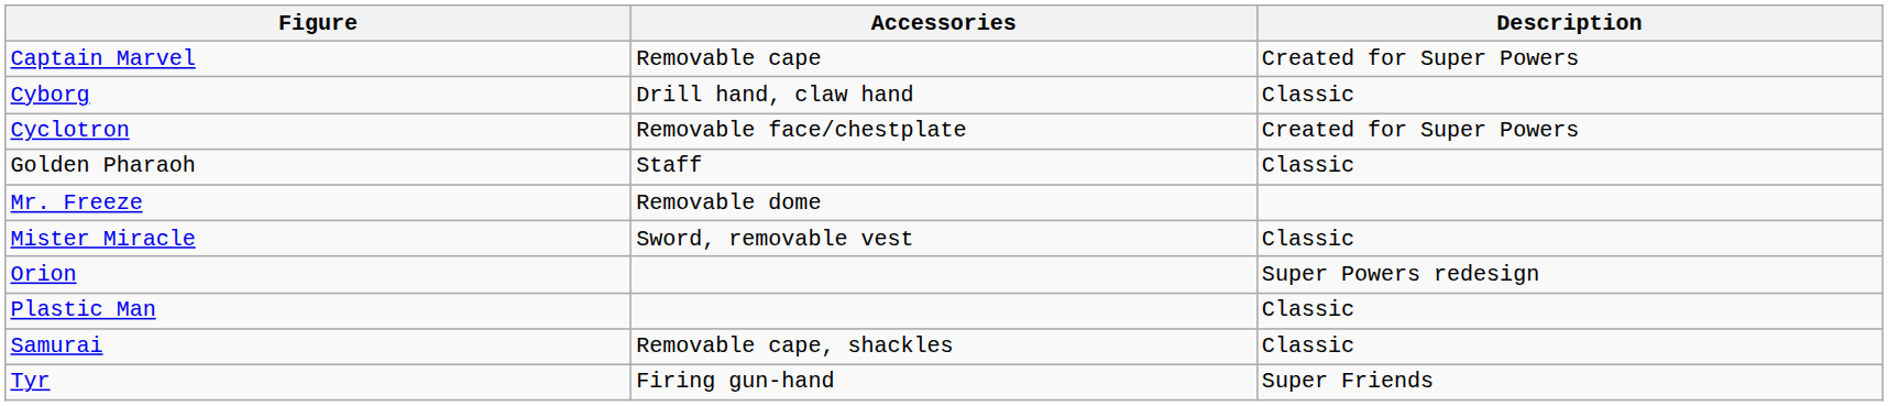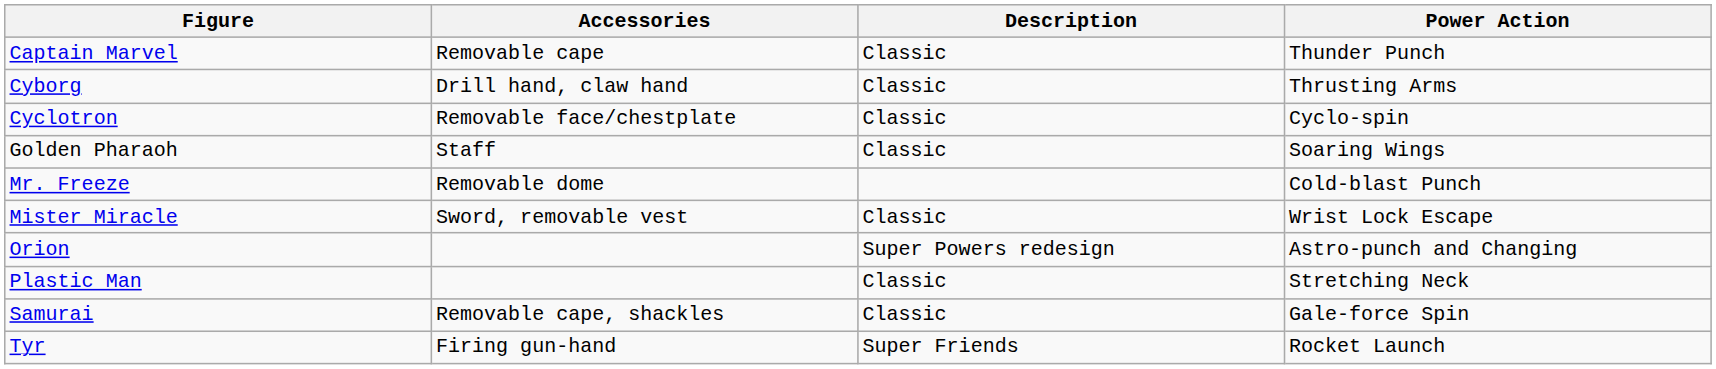 <table class="wikitable" style="width:70%;">
 <tr>
 <th width=25%>Figure</th>
 <th width=25%>Accessories</th>
 <th width=25%>Description</th>
+<th width=25%>Power Action</th>
 </tr>
 <tr>
 <td><a href='#'>Captain Marvel</a></td>
 <td>Removable cape</td>
-<td>Created for Super Powers</td>
+<td>Classic</td>
+<td>Thunder Punch</td>
 </tr>
 <tr>
 <td><a href='#'>Cyborg</a></td>
 <td>Drill hand, claw hand</td>
 <td>Classic</td>
+<td>Thrusting Arms</td>
 </tr>
 <tr>
 <td><a href='#'>Cyclotron</a></td>
 <td>Removable face/chestplate</td>
-<td>Created for Super Powers</td>
+<td>Classic</td>
+<td>Cyclo-spin</td>
 </tr>
 <tr>
 <td>Golden Pharaoh</td>
 <td>Staff</td>
 <td>Classic</td>
+<td>Soaring Wings</td>
 </tr>
 <tr>
 <td><a href='#'>Mr. Freeze</a></td>
 <td>Removable dome</td>
 <td></td>
+<td>Cold-blast Punch</td>
 </tr>
 <tr>
 <td><a href='#'>Mister Miracle</a></td>
 <td>Sword, removable vest</td>
 <td>Classic</td>
+<td>Wrist Lock Escape</td>
 </tr>
 <tr>
 <td><a href='#'>Orion</a></td>
 <td></td>
 <td>Super Powers redesign</td>
+<td>Astro-punch and Changing</td>
 </tr>
 <tr>
 <td><a href='#'>Plastic Man</a></td>
 <td></td>
 <td>Classic</td>
+<td>Stretching Neck</td>
 </tr>
 <tr>
 <td><a href='#'>Samurai</a></td>
 <td>Removable cape, shackles</td>
 <td>Classic</td>
+<td>Gale-force Spin</td>
 </tr>
 <tr>
 <td><a href='#'>Tyr</a></td>
 <td>Firing gun-hand</td>
 <td>Super Friends</td>
+<td>Rocket Launch</td>
 </tr>
 </table>
